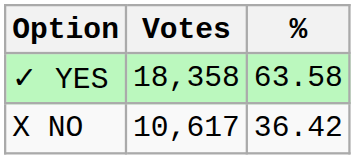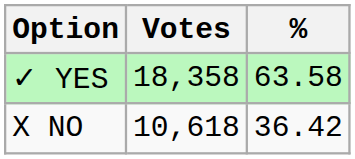 <table class="wikitable">
 <tr>
 <th>Option</th>
 <th>Votes</th>
 <th>%</th>
 </tr>
 <tr>
 <td style=background:#bbf8be>✓ YES</td>
 <td style=background:#bbf8be>18,358</td>
 <td style=background:#bbf8be>63.58</td>
 </tr>
 <tr>
 <td>X NO</td>
-<td>10,617</td>
+<td>10,618</td>
 <td>36.42</td>
 </tr>
 </table>
